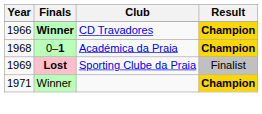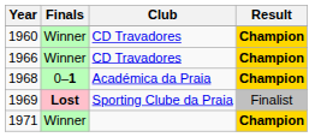 <table class="wikitable">
 <tr style="background:#efefef;">
 <th>Year</th>
 <th>Finals</th>
 <th>Club</th>
 <th>Result</th>
 </tr>
 <tr>
 </tr>
 <tr>
+<td>1960</td>
+<td bgcolor=B9FFB9>Winner</td>
+<td><a href='#'>CD Travadores</a></td>
+<td bgcolor=gold><strong>Champion</strong></td>
+</tr>
+<tr>
 <td>1966</td>
-<td bgcolor=B9FFB9><strong>Winner</strong></td>
+<td bgcolor=B9FFB9>Winner</td>
 <td><a href='#'>CD Travadores</a></td>
 <td bgcolor=gold><strong>Champion</strong></td>
 </tr>
 <tr>
 <td>1968</td>
 <td align=center bgcolor=B9FFB9>0–<strong>1</strong></td>
 <td><a href='#'>Académica da Praia</a></td>
 <td bgcolor=gold><strong>Champion</strong></td>
 </tr>
 <tr>
 <td>1969</td>
 <td align=center bgcolor=FFC0CB><strong>Lost</strong></td>
 <td><a href='#'>Sporting Clube da Praia</a></td>
 <td align=center bgcolor=silver>Finalist</td>
 </tr>
 <tr>
 <td>1971</td>
 <td bgcolor=B9FFB9>Winner</td>
 <td></td>
 <td bgcolor=gold><strong>Champion</strong></td>
 </tr>
 </table>
